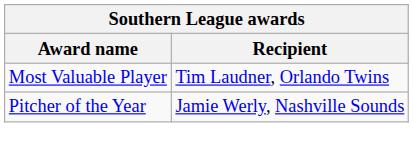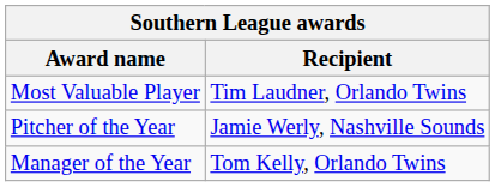 <table class="wikitable">
 <tr>
 <th colspan="2">Southern League awards</th>
 </tr>
 <tr>
 <th>Award name</th>
 <th>Recipient</th>
 </tr>
 <tr>
 <td><a href='#'>Most Valuable Player</a></td>
 <td><a href='#'>Tim Laudner</a>, <a href='#'>Orlando Twins</a></td>
 </tr>
 <tr>
 <td><a href='#'>Pitcher of the Year</a></td>
 <td><a href='#'>Jamie Werly</a>, <a href='#'>Nashville Sounds</a></td>
 </tr>
+<tr>
+<td><a href='#'>Manager of the Year</a></td>
+<td><a href='#'>Tom Kelly</a>, <a href='#'>Orlando Twins</a></td>
+</tr>
 </table>
